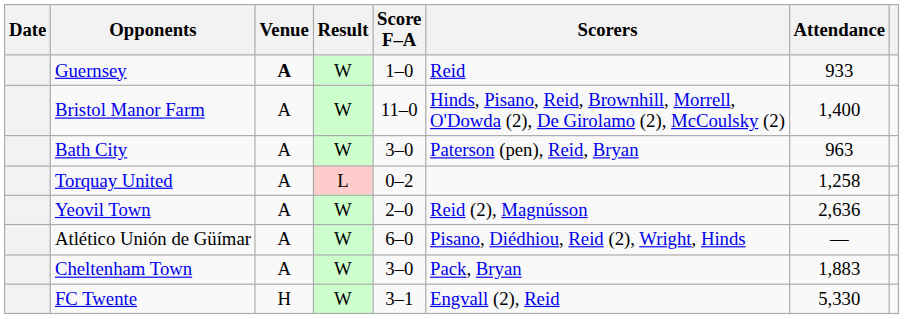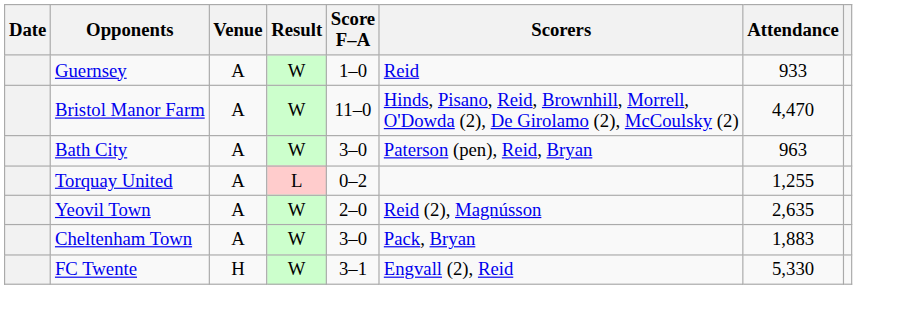 <table class="wikitable plainrowheaders sortable" style="text-align:center">
 <tr>
 <th scope=col>Date</th>
 <th scope=col>Opponents</th>
 <th scope=col>Venue</th>
 <th scope=col>Result</th>
 <th scope=col>Score<br>F–A</th>
 <th scope=col class=unsortable>Scorers</th>
 <th scope=col>Attendance</th>
 <th scope=col class=unsortable></th>
 </tr>
 <tr>
 <th scope=row></th>
 <td align=left><a href='#'>Guernsey</a></td>
-<td><strong>A</strong></td>
+<td>A</td>
 <td style="background-color:#CCFFCC">W</td>
 <td>1–0</td>
 <td align="left"><a href='#'>Reid</a></td>
 <td>933</td>
 <td></td>
 </tr>
 <tr>
 <th scope=row></th>
 <td align=left><a href='#'>Bristol Manor Farm</a></td>
 <td>A</td>
 <td style="background-color:#CCFFCC">W</td>
 <td>11–0</td>
 <td align="left"><a href='#'>Hinds</a>, <a href='#'>Pisano</a>, <a href='#'>Reid</a>, <a href='#'>Brownhill</a>, <a href='#'>Morrell</a>,<br><a href='#'>O'Dowda</a> (2), <a href='#'>De Girolamo</a> (2), <a href='#'>McCoulsky</a> (2)</td>
-<td>1,400</td>
+<td>4,470</td>
 <td></td>
 </tr>
 <tr>
 <th scope=row></th>
 <td align=left><a href='#'>Bath City</a></td>
 <td>A</td>
 <td style="background-color:#CCFFCC">W</td>
 <td>3–0</td>
 <td align="left"><a href='#'>Paterson</a> (pen), <a href='#'>Reid</a>, <a href='#'>Bryan</a></td>
 <td>963</td>
 <td></td>
 </tr>
 <tr>
 <th scope=row></th>
 <td align=left><a href='#'>Torquay United</a></td>
 <td>A</td>
 <td style="background-color:#FFCCCC">L</td>
 <td>0–2</td>
 <td align="left"></td>
-<td>1,258</td>
+<td>1,255</td>
 <td></td>
 </tr>
 <tr>
 <th scope=row></th>
 <td align=left><a href='#'>Yeovil Town</a></td>
 <td>A</td>
 <td style="background-color:#CCFFCC">W</td>
 <td>2–0</td>
 <td align="left"><a href='#'>Reid</a> (2), <a href='#'>Magnússon</a></td>
-<td>2,636</td>
-<td></td>
-</tr>
-<tr>
-<th scope=row></th>
-<td align=left>Atlético Unión de Güímar</td>
-<td>A</td>
-<td style="background-color:#CCFFCC">W</td>
-<td>6–0</td>
-<td align="left"><a href='#'>Pisano</a>, <a href='#'>Diédhiou</a>, <a href='#'>Reid</a> (2), <a href='#'>Wright</a>, <a href='#'>Hinds</a></td>
-<td>—</td>
+<td>2,635</td>
 <td></td>
 </tr>
 <tr>
 <th scope=row></th>
 <td align=left><a href='#'>Cheltenham Town</a></td>
 <td>A</td>
 <td style="background-color:#CCFFCC">W</td>
 <td>3–0</td>
 <td align="left"><a href='#'>Pack</a>, <a href='#'>Bryan</a></td>
 <td>1,883</td>
 <td></td>
 </tr>
 <tr>
 <th scope=row></th>
 <td align=left><a href='#'>FC Twente</a></td>
 <td>H</td>
 <td style="background-color:#CCFFCC">W</td>
 <td>3–1</td>
 <td align="left"><a href='#'>Engvall</a> (2), <a href='#'>Reid</a></td>
 <td>5,330</td>
 <td></td>
 </tr>
 </table>
